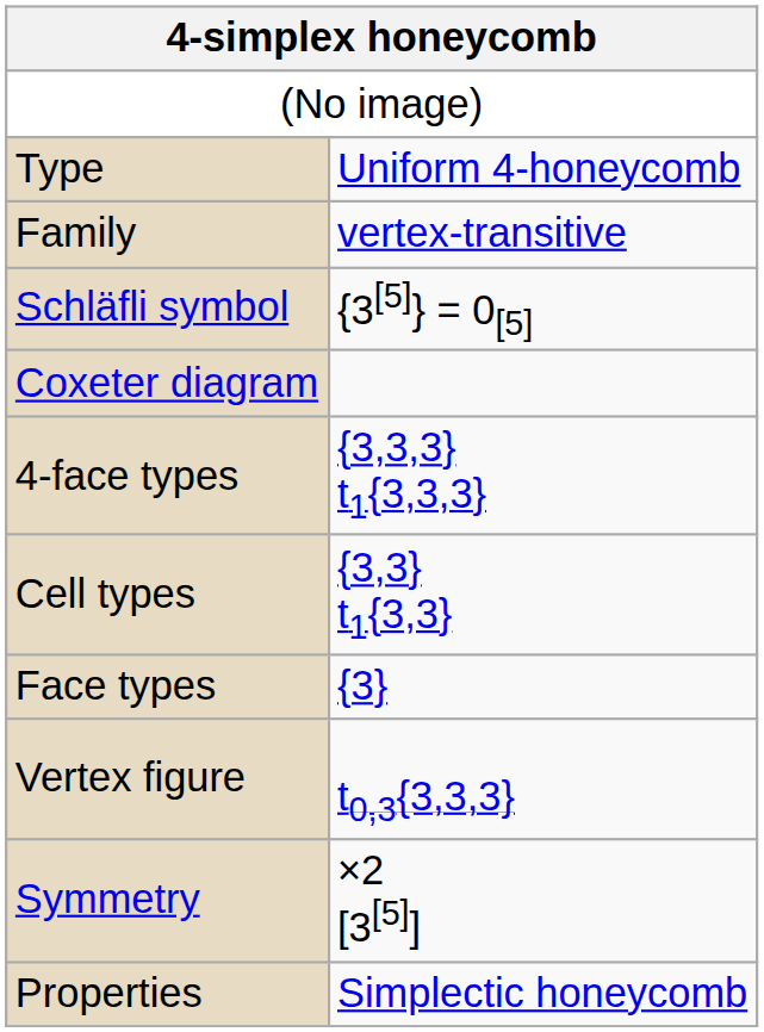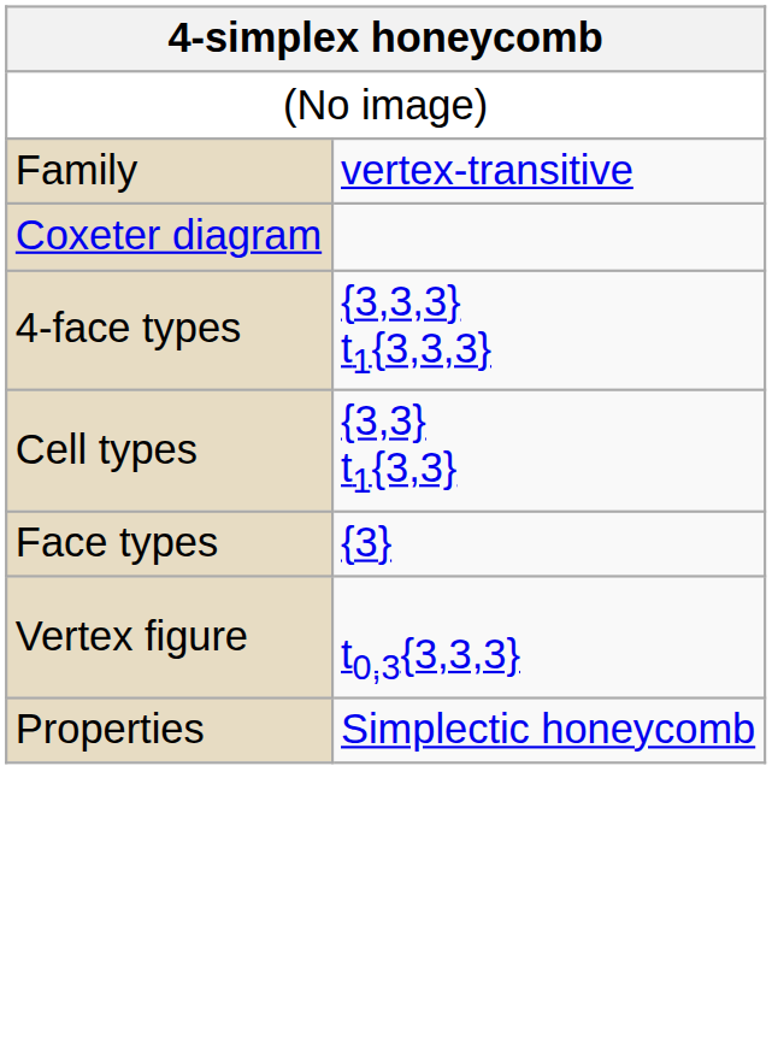 <table class="wikitable" align="right" style="margin-left:10px">
 <tr>
 <th bgcolor=#e7dcc3 colspan=2>4-simplex honeycomb</th>
 </tr>
 <tr>
 <td bgcolor=#ffffff align=center colspan=2>(No image)</td>
 </tr>
 <tr>
-<td bgcolor=#e7dcc3>Type</td>
-<td><a href='#'>Uniform 4-honeycomb</a></td>
-</tr>
-<tr>
 <td bgcolor=#e7dcc3>Family</td>
 <td><a href='#'>vertex-transitive</a></td>
-</tr>
-<tr>
-<td bgcolor=#e7dcc3><a href='#'>Schläfli symbol</a></td>
-<td>{3<sup>[5]</sup>} = 0<sub>[5]</sub></td>
 </tr>
 <tr>
 <td bgcolor=#e7dcc3><a href='#'>Coxeter diagram</a></td>
 <td></td>
 </tr>
 <tr>
 <td bgcolor=#e7dcc3>4-face types</td>
 <td><a href='#'>{3,3,3}</a><br><a href='#'>t<sub>1</sub>{3,3,3}</a> </td>
 </tr>
 <tr>
 <td bgcolor=#e7dcc3>Cell types</td>
 <td><a href='#'>{3,3}</a> <br><a href='#'>t<sub>1</sub>{3,3}</a> </td>
 </tr>
 <tr>
 <td bgcolor=#e7dcc3>Face types</td>
 <td><a href='#'>{3}</a></td>
 </tr>
 <tr>
 <td bgcolor=#e7dcc3>Vertex figure</td>
 <td><br><a href='#'>t<sub>0,3</sub>{3,3,3}</a></td>
 </tr>
 <tr>
-<td bgcolor=#e7dcc3><a href='#'>Symmetry</a></td>
-<td>×2<br>[3<sup>[5]</sup>]</td>
-</tr>
-<tr>
 <td bgcolor=#e7dcc3>Properties</td>
 <td><a href='#'>Simplectic honeycomb</a></td>
 </tr>
 </table>
